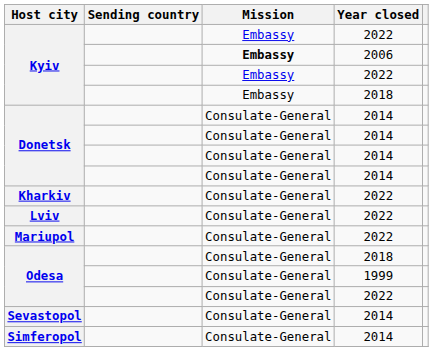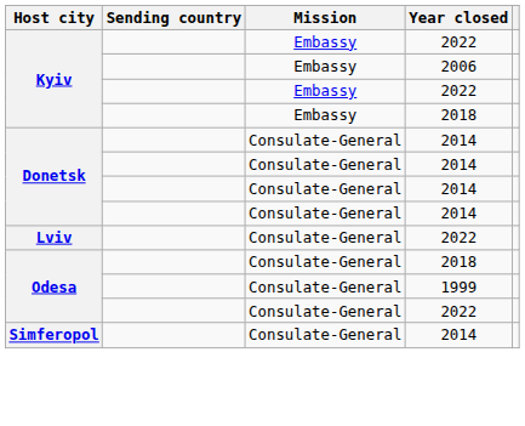 <table class="wikitable plainrowheaders">
 <tr>
 <th scope="col">Host city</th>
 <th scope="col">Sending country</th>
 <th scope="col">Mission</th>
 <th scope="col">Year closed</th>
 <th scope="col"></th>
 </tr>
 <tr>
 <th rowspan="4"><a href='#'>Kyiv</a></th>
 <td></td>
 <td style="text-align:center;"><a href='#'>Embassy</a></td>
 <td style="text-align:center;">2022</td>
 <td style="text-align:center;"></td>
 </tr>
 <tr>
 <td></td>
-<td style="text-align:center;"><strong>Embassy</strong></td>
+<td style="text-align:center;">Embassy</td>
 <td style="text-align:center;">2006</td>
 <td style="text-align:center;"></td>
 </tr>
 <tr>
 <td></td>
 <td style="text-align:center;"><a href='#'>Embassy</a></td>
 <td style="text-align:center;">2022</td>
 <td style="text-align:center;"></td>
 </tr>
 <tr>
 <td></td>
 <td style="text-align:center;">Embassy</td>
 <td style="text-align:center;">2018</td>
 <td style="text-align:center;"></td>
 </tr>
 <tr>
 <th rowspan="4"><a href='#'>Donetsk</a></th>
 <td></td>
 <td style="text-align:center;">Consulate-General</td>
 <td style="text-align:center;">2014</td>
 <td style="text-align:center;"></td>
 </tr>
 <tr>
 <td></td>
 <td style="text-align:center;">Consulate-General</td>
 <td style="text-align:center;">2014</td>
 <td style="text-align:center;"></td>
 </tr>
 <tr>
 <td></td>
 <td style="text-align:center;">Consulate-General</td>
 <td style="text-align:center;">2014</td>
 <td style="text-align:center;"></td>
 </tr>
 <tr>
 <td></td>
 <td style="text-align:center;">Consulate-General</td>
 <td style="text-align:center;">2014</td>
 <td style="text-align:center;"></td>
 </tr>
 <tr>
-<th rowspan="1"><a href='#'>Kharkiv</a></th>
-<td></td>
-<td style="text-align:center;">Consulate-General</td>
-<td style="text-align:center;">2022</td>
-<td style="text-align:center;"></td>
-</tr>
-<tr>
 <th rowspan="1"><a href='#'>Lviv</a></th>
-<td></td>
-<td style="text-align:center;">Consulate-General</td>
-<td style="text-align:center;">2022</td>
-<td style="text-align:center;"></td>
-</tr>
-<tr>
-<th rowspan="1"><a href='#'>Mariupol</a></th>
 <td></td>
 <td style="text-align:center;">Consulate-General</td>
 <td style="text-align:center;">2022</td>
 <td style="text-align:center;"></td>
 </tr>
 <tr>
 <th rowspan="3"><a href='#'>Odesa</a></th>
 <td></td>
 <td style="text-align:center;">Consulate-General</td>
 <td style="text-align:center;">2018</td>
 <td style="text-align:center;"></td>
 </tr>
 <tr>
 <td></td>
 <td style="text-align:center;">Consulate-General</td>
 <td style="text-align:center;">1999</td>
 <td style="text-align:center;"></td>
 </tr>
 <tr>
 <td></td>
 <td style="text-align:center;">Consulate-General</td>
 <td style="text-align:center;">2022</td>
 <td style="text-align:center;"></td>
 </tr>
 <tr>
-<th><a href='#'>Sevastopol</a></th>
-<td></td>
-<td style="text-align:center;">Consulate-General</td>
-<td style="text-align:center;">2014</td>
-<td style="text-align:center;"></td>
-</tr>
-<tr>
 <th><a href='#'>Simferopol</a></th>
 <td></td>
 <td style="text-align:center;">Consulate-General</td>
 <td style="text-align:center;">2014</td>
 <td style="text-align:center;"></td>
 </tr>
 </table>
